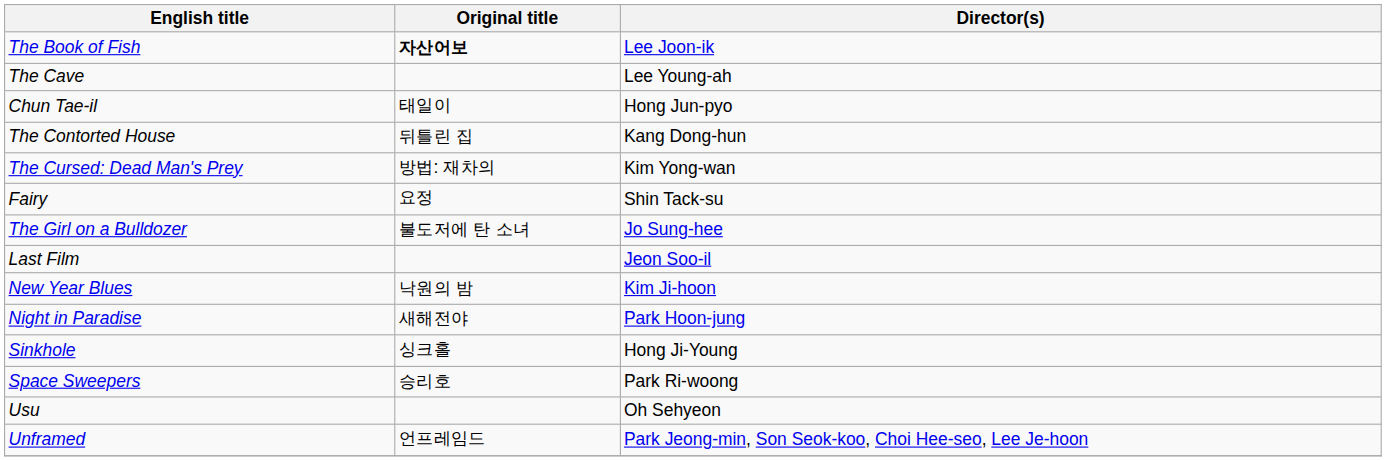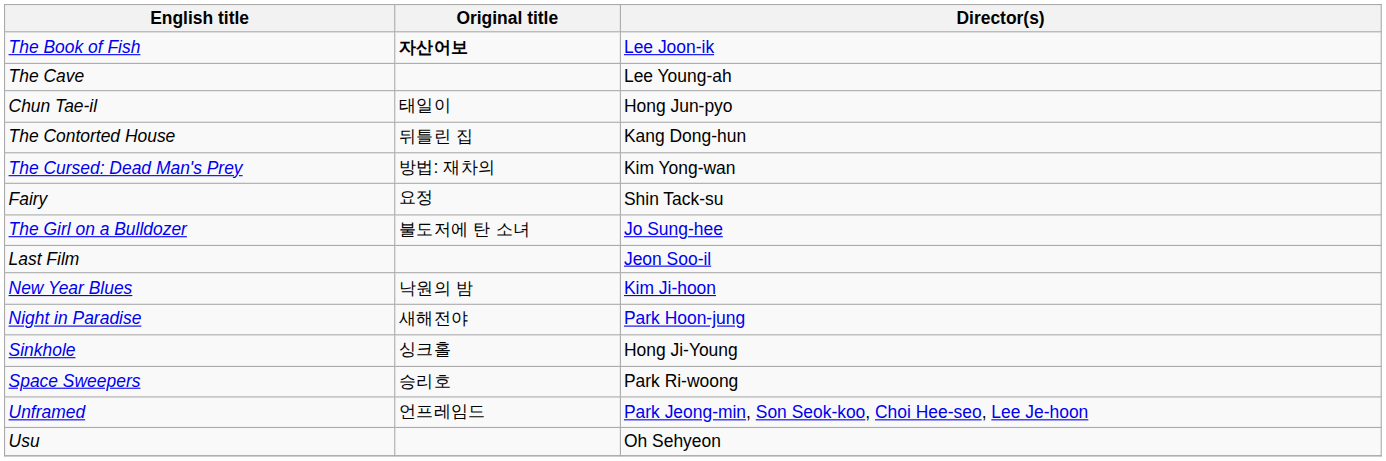 <table class="sortable wikitable" style="width:100%; margin-bottom:4px" cellpadding="5">
 <tr>
 <th scope="col">English title</th>
 <th scope="col">Original title</th>
 <th scope="col">Director(s)</th>
 </tr>
 <tr>
 <td><em><a href='#'>The Book of Fish</a></em></td>
 <td><strong>자산어보</strong></td>
 <td><a href='#'>Lee Joon-ik</a></td>
 </tr>
 <tr>
 <td><em>The Cave</em></td>
 <td></td>
 <td>Lee Young-ah</td>
 </tr>
 <tr>
 <td><em>Chun Tae-il</em></td>
 <td>태일이</td>
 <td>Hong Jun-pyo</td>
 </tr>
 <tr>
 <td><em>The Contorted House</em></td>
 <td>뒤틀린 집</td>
 <td>Kang Dong-hun</td>
 </tr>
 <tr>
 <td><em><a href='#'>The Cursed: Dead Man's Prey</a></em></td>
 <td>방법: 재차의</td>
 <td>Kim Yong-wan</td>
 </tr>
 <tr>
 <td><em>Fairy</em></td>
 <td>요정</td>
 <td>Shin Tack-su</td>
 </tr>
 <tr>
 <td><em><a href='#'>The Girl on a Bulldozer</a></em></td>
 <td>불도저에 탄 소녀</td>
 <td><a href='#'>Jo Sung-hee</a></td>
 </tr>
 <tr>
 <td><em>Last Film</em></td>
 <td></td>
 <td><a href='#'>Jeon Soo-il</a></td>
 </tr>
 <tr>
 <td><em><a href='#'>New Year Blues</a></em></td>
 <td>낙원의 밤</td>
 <td><a href='#'>Kim Ji-hoon</a></td>
 </tr>
 <tr>
 <td><em><a href='#'>Night in Paradise</a></em></td>
 <td>새해전야</td>
 <td><a href='#'>Park Hoon-jung</a></td>
 </tr>
 <tr>
 <td><em><a href='#'>Sinkhole</a></em></td>
 <td>싱크홀</td>
 <td>Hong Ji-Young</td>
 </tr>
 <tr>
 <td><em><a href='#'>Space Sweepers</a></em></td>
 <td>승리호</td>
 <td>Park Ri-woong</td>
 </tr>
 <tr>
+<td><em><a href='#'>Unframed</a></em></td>
+<td>언프레임드</td>
+<td><a href='#'>Park Jeong-min</a>, <a href='#'>Son Seok-koo</a>, <a href='#'>Choi Hee-seo</a>, <a href='#'>Lee Je-hoon</a></td>
+</tr>
+<tr>
 <td><em>Usu</em></td>
 <td></td>
 <td>Oh Sehyeon</td>
 </tr>
 <tr>
-<td><em><a href='#'>Unframed</a></em></td>
-<td>언프레임드</td>
-<td><a href='#'>Park Jeong-min</a>, <a href='#'>Son Seok-koo</a>, <a href='#'>Choi Hee-seo</a>, <a href='#'>Lee Je-hoon</a></td>
-</tr>
-<tr>
 </tr>
 </table>
